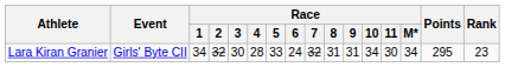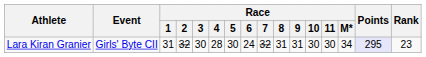 <table class="wikitable" border="1" style="font-size:90%">
 <tr>
 <th rowspan=2>Athlete</th>
 <th rowspan=2>Event</th>
 <th colspan=12>Race</th>
 <th rowspan=2>Points</th>
 <th rowspan=2>Rank</th>
 </tr>
 <tr>
 <th>1</th>
 <th>2</th>
 <th>3</th>
 <th>4</th>
 <th>5</th>
 <th>6</th>
 <th>7</th>
 <th>8</th>
 <th>9</th>
 <th>10</th>
 <th>11</th>
 <th>M*</th>
 </tr>
 <tr>
 <td><a href='#'>Lara Kiran Granier</a></td>
 <td><a href='#'>Girls' Byte CII</a></td>
-<td align=center>34</td>
+<td align=center>31</td>
 <td align=center><s>32</s></td>
 <td align=center>30</td>
 <td align=center>28</td>
-<td align=center>33</td>
+<td align=center>30</td>
 <td align=center>24</td>
 <td align=center><s>32</s></td>
 <td align=center>31</td>
 <td align=center>31</td>
-<td align=center>34</td>
+<td align=center>30</td>
 <td align=center>30</td>
 <td align=center>34</td>
-<td align=center>295</td>
+<td align=center style="background: lavender;">295</td>
 <td align=center>23</td>
 </tr>
 </table>
